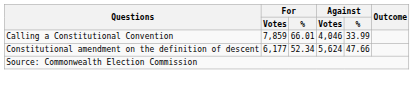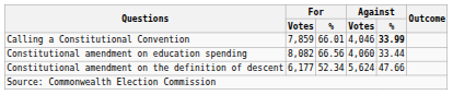 <table class=wikitable style=text-align:right>
 <tr>
 <th rowspan=2>Questions</th>
 <th colspan=2>For</th>
 <th colspan=2>Against</th>
 <th rowspan=2>Outcome</th>
 </tr>
 <tr>
 <th>Votes</th>
 <th>%</th>
 <th>Votes</th>
 <th>%</th>
 </tr>
 <tr>
 <td align=left>Calling a Constitutional Convention</td>
 <td>7,859</td>
 <td>66.01</td>
 <td>4,046</td>
-<td>33.99</td>
+<td><strong>33.99</strong></td>
+<td></td>
+</tr>
+<tr>
+<td align=left>Constitutional amendment on education spending</td>
+<td>8,082</td>
+<td>66.56</td>
+<td>4,060</td>
+<td>33.44</td>
 <td></td>
 </tr>
 <tr>
 <td align=left>Constitutional amendment on the definition of descent</td>
 <td>6,177</td>
 <td>52.34</td>
 <td>5,624</td>
 <td>47.66</td>
 <td></td>
 </tr>
 <tr>
 <td align=left colspan=6>Source: Commonwealth Election Commission</td>
 </tr>
 </table>
